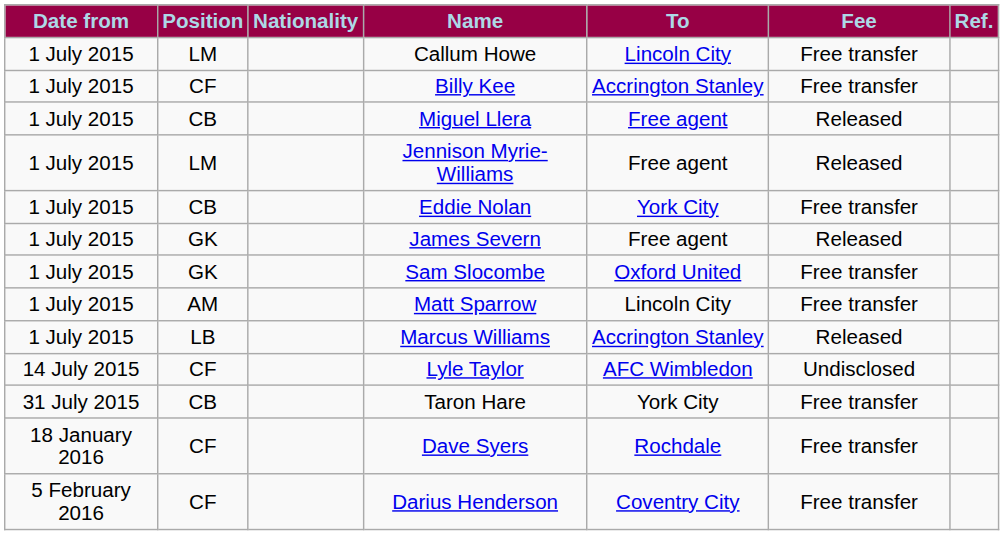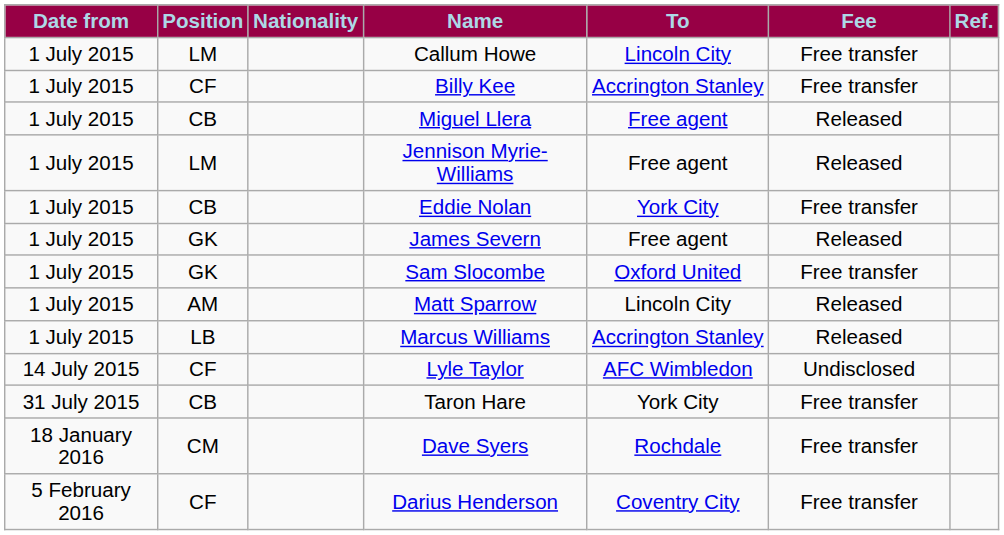 <table class="wikitable"  style="text-align:center; font-size:90%; ">
 <tr>
 <th style="background:#970045; color:#ADD8E6; width:100px;">Date from</th>
 <th style="background:#970045; color:#ADD8E6; width:50px;">Position</th>
 <th style="background:#970045; color:#ADD8E6; width:50px;">Nationality</th>
 <th style="background:#970045; color:#ADD8E6; width:150px;">Name</th>
 <th style="background:#970045; color:#ADD8E6; width:120px;">To</th>
 <th style="background:#970045; color:#ADD8E6; width:120px;">Fee</th>
 <th style="background:#970045; color:#ADD8E6; width:25px;">Ref.</th>
 </tr>
 <tr>
 <td>1 July 2015</td>
 <td>LM</td>
 <td></td>
 <td>Callum Howe</td>
 <td><a href='#'>Lincoln City</a> </td>
 <td>Free transfer</td>
 <td></td>
 </tr>
 <tr>
 <td>1 July 2015</td>
 <td>CF</td>
 <td></td>
 <td><a href='#'>Billy Kee</a></td>
 <td><a href='#'>Accrington Stanley</a></td>
 <td>Free transfer</td>
 <td></td>
 </tr>
 <tr>
 <td>1 July 2015</td>
 <td>CB</td>
 <td></td>
 <td><a href='#'>Miguel Llera</a></td>
 <td><a href='#'>Free agent</a></td>
 <td>Released</td>
 <td></td>
 </tr>
 <tr>
 <td>1 July 2015</td>
 <td>LM</td>
 <td></td>
 <td><a href='#'>Jennison Myrie-Williams</a></td>
 <td>Free agent</td>
 <td>Released</td>
 <td></td>
 </tr>
 <tr>
 <td>1 July 2015</td>
 <td>CB</td>
 <td></td>
 <td><a href='#'>Eddie Nolan</a></td>
 <td><a href='#'>York City</a> </td>
 <td>Free transfer</td>
 <td></td>
 </tr>
 <tr>
 <td>1 July 2015</td>
 <td>GK</td>
 <td></td>
 <td><a href='#'>James Severn</a></td>
 <td>Free agent</td>
 <td>Released</td>
 <td></td>
 </tr>
 <tr>
 <td>1 July 2015</td>
 <td>GK</td>
 <td></td>
 <td><a href='#'>Sam Slocombe</a></td>
 <td><a href='#'>Oxford United</a> </td>
 <td>Free transfer</td>
 <td></td>
 </tr>
 <tr>
 <td>1 July 2015</td>
 <td>AM</td>
 <td></td>
 <td><a href='#'>Matt Sparrow</a></td>
 <td>Lincoln City </td>
-<td>Free transfer</td>
+<td>Released</td>
 <td></td>
 </tr>
 <tr>
 <td>1 July 2015</td>
 <td>LB</td>
 <td></td>
 <td><a href='#'>Marcus Williams</a></td>
 <td><a href='#'>Accrington Stanley</a></td>
 <td>Released</td>
 <td></td>
 </tr>
 <tr>
 <td>14 July 2015</td>
 <td>CF</td>
 <td></td>
 <td><a href='#'>Lyle Taylor</a></td>
 <td><a href='#'>AFC Wimbledon</a></td>
 <td>Undisclosed</td>
 <td></td>
 </tr>
 <tr>
 <td>31 July 2015</td>
 <td>CB</td>
 <td></td>
 <td>Taron Hare</td>
 <td>York City</td>
 <td>Free transfer</td>
 <td></td>
 </tr>
 <tr>
 <td>18 January 2016</td>
-<td>CF</td>
+<td>CM</td>
 <td></td>
 <td><a href='#'>Dave Syers</a></td>
 <td><a href='#'>Rochdale</a></td>
 <td>Free transfer</td>
 <td></td>
 </tr>
 <tr>
 <td>5 February 2016</td>
 <td>CF</td>
 <td></td>
 <td><a href='#'>Darius Henderson</a></td>
 <td><a href='#'>Coventry City</a></td>
 <td>Free transfer</td>
 <td></td>
 </tr>
 </table>
